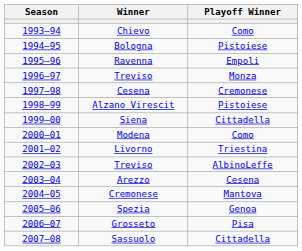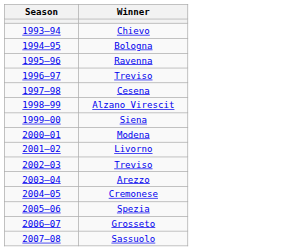 <table class="wikitable" style="text-align: center">
 <tr>
 <th>Season</th>
 <th>Winner</th>
-<th>Playoff Winner</th>
 </tr>
 <tr>
 <th width=100></th>
-<th width=150></th>
 <th width=150></th>
 </tr>
 <tr>
 <td><a href='#'>1993–94</a></td>
 <td><a href='#'>Chievo</a></td>
-<td><a href='#'>Como</a></td>
 </tr>
 <tr>
 <td><a href='#'>1994–95</a></td>
 <td><a href='#'>Bologna</a></td>
-<td><a href='#'>Pistoiese</a></td>
 </tr>
 <tr>
 <td><a href='#'>1995–96</a></td>
 <td><a href='#'>Ravenna</a></td>
-<td><a href='#'>Empoli</a></td>
 </tr>
 <tr>
 <td><a href='#'>1996–97</a></td>
 <td><a href='#'>Treviso</a></td>
-<td><a href='#'>Monza</a></td>
 </tr>
 <tr>
 <td><a href='#'>1997–98</a></td>
 <td><a href='#'>Cesena</a></td>
-<td><a href='#'>Cremonese</a></td>
 </tr>
 <tr>
 <td><a href='#'>1998–99</a></td>
 <td><a href='#'>Alzano Virescit</a></td>
-<td><a href='#'>Pistoiese</a></td>
 </tr>
 <tr>
 <td><a href='#'>1999–00</a></td>
 <td><a href='#'>Siena</a></td>
-<td><a href='#'>Cittadella</a></td>
 </tr>
 <tr>
 <td><a href='#'>2000–01</a></td>
 <td><a href='#'>Modena</a></td>
-<td><a href='#'>Como</a></td>
 </tr>
 <tr>
 <td><a href='#'>2001–02</a></td>
 <td><a href='#'>Livorno</a></td>
-<td><a href='#'>Triestina</a></td>
 </tr>
 <tr>
 <td><a href='#'>2002–03</a></td>
 <td><a href='#'>Treviso</a></td>
-<td><a href='#'>AlbinoLeffe</a></td>
 </tr>
 <tr>
 <td><a href='#'>2003–04</a></td>
 <td><a href='#'>Arezzo</a></td>
-<td><a href='#'>Cesena</a></td>
 </tr>
 <tr>
 <td><a href='#'>2004–05</a></td>
 <td><a href='#'>Cremonese</a></td>
-<td><a href='#'>Mantova</a></td>
 </tr>
 <tr>
 <td><a href='#'>2005–06</a></td>
 <td><a href='#'>Spezia</a></td>
-<td><a href='#'>Genoa</a></td>
 </tr>
 <tr>
 <td><a href='#'>2006–07</a></td>
 <td><a href='#'>Grosseto</a></td>
-<td><a href='#'>Pisa</a></td>
 </tr>
 <tr>
 <td><a href='#'>2007–08</a></td>
 <td><a href='#'>Sassuolo</a></td>
-<td><a href='#'>Cittadella</a></td>
 </tr>
 </table>
